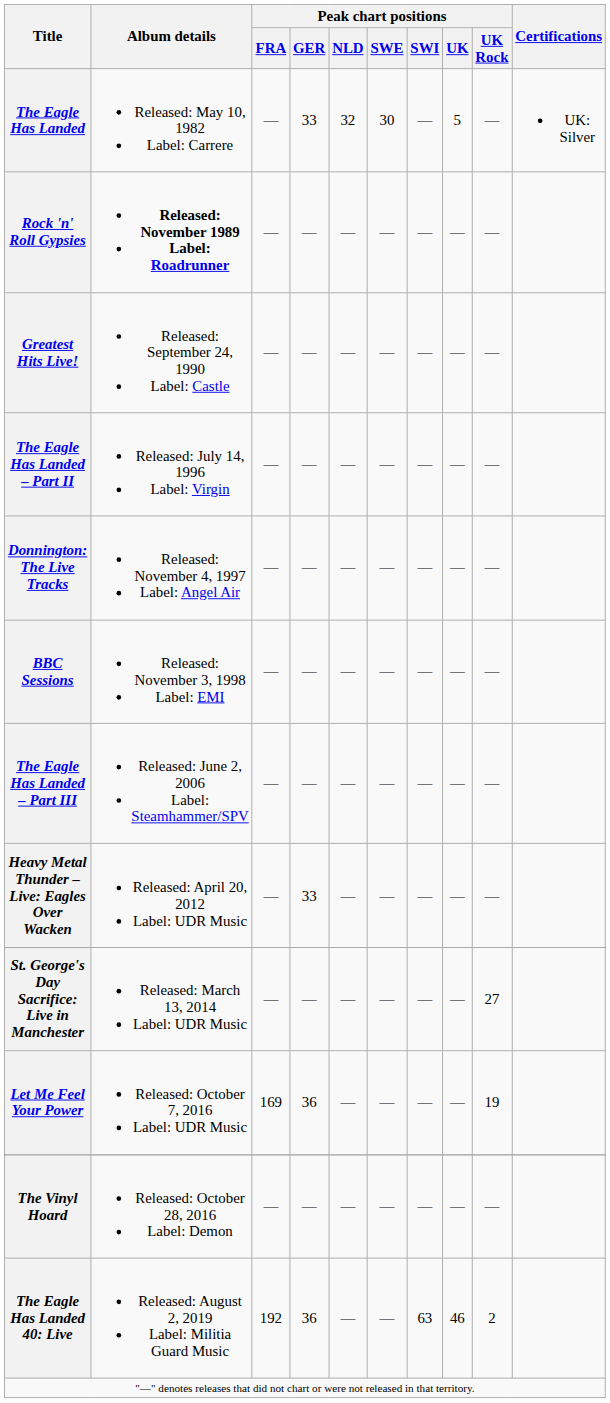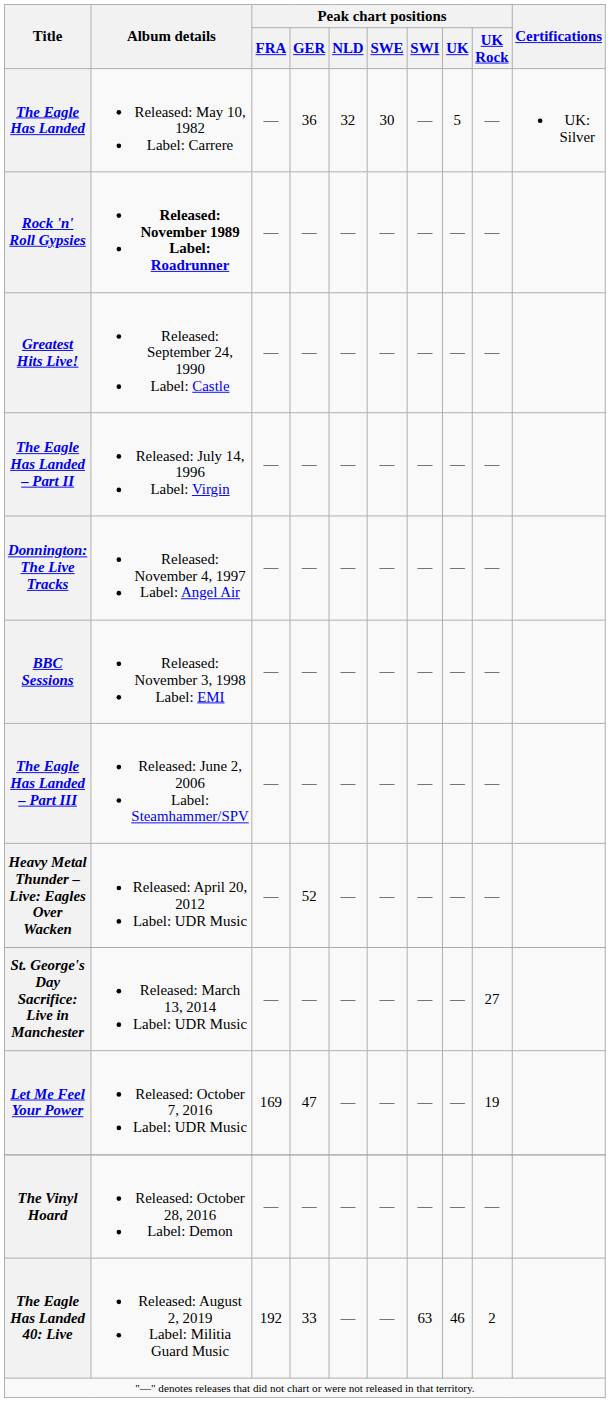 <table class="wikitable plainrowheaders" style="text-align:center;">
 <tr>
 <th scope="col" rowspan="2" style="width:18em;">Title</th>
 <th scope="col" rowspan="2" style="width:18em;">Album details</th>
 <th scope="col" colspan="7">Peak chart positions</th>
 <th rowspan="2" style="width:15em;"><a href='#'>Certifications</a></th>
 </tr>
 <tr>
 <th width=40><a href='#'>FRA</a><br></th>
 <th width=40><a href='#'>GER</a><br></th>
 <th width=40><a href='#'>NLD</a><br></th>
 <th width=40><a href='#'>SWE</a><br></th>
 <th width=40><a href='#'>SWI</a><br></th>
 <th width=40><a href='#'>UK</a><br></th>
 <th width=40><a href='#'>UK Rock</a><br></th>
 </tr>
 <tr>
 <th scope="row"><em><a href='#'>The Eagle Has Landed</a></em></th>
 <td><br><ul><li>Released: May 10, 1982</li><li>Label: Carrere</li></ul></td>
 <td>—</td>
-<td>33</td>
+<td>36</td>
 <td>32</td>
 <td>30</td>
 <td>—</td>
 <td>5</td>
 <td>—</td>
 <td><br><ul><li>UK: Silver</li></ul></td>
 </tr>
 <tr>
 <th scope="row"><em><a href='#'>Rock 'n' Roll Gypsies</a></em></th>
 <td><strong><br><ul><li>Released: November 1989</li><li>Label: <a href='#'>Roadrunner</a></li></ul></strong></td>
 <td>—</td>
 <td>—</td>
 <td>—</td>
 <td>—</td>
 <td>—</td>
 <td>—</td>
 <td>—</td>
 <td></td>
 </tr>
 <tr>
 <th scope="row"><em><a href='#'>Greatest Hits Live!</a></em></th>
 <td><br><ul><li>Released: September 24, 1990</li><li>Label: <a href='#'>Castle</a></li></ul></td>
 <td>—</td>
 <td>—</td>
 <td>—</td>
 <td>—</td>
 <td>—</td>
 <td>—</td>
 <td>—</td>
 <td></td>
 </tr>
 <tr>
 <th scope="row"><em><a href='#'>The Eagle Has Landed – Part II</a></em></th>
 <td><br><ul><li>Released: July 14, 1996</li><li>Label: <a href='#'>Virgin</a></li></ul></td>
 <td>—</td>
 <td>—</td>
 <td>—</td>
 <td>—</td>
 <td>—</td>
 <td>—</td>
 <td>—</td>
 </tr>
 <tr>
 <th scope="row"><em><a href='#'>Donnington: The Live Tracks</a></em></th>
 <td><br><ul><li>Released: November 4, 1997</li><li>Label: <a href='#'>Angel Air</a></li></ul></td>
 <td>—</td>
 <td>—</td>
 <td>—</td>
 <td>—</td>
 <td>—</td>
 <td>—</td>
 <td>—</td>
 <td></td>
 </tr>
 <tr>
 <th scope="row"><em><a href='#'>BBC Sessions</a></em></th>
 <td><br><ul><li>Released: November 3, 1998</li><li>Label: <a href='#'>EMI</a></li></ul></td>
 <td>—</td>
 <td>—</td>
 <td>—</td>
 <td>—</td>
 <td>—</td>
 <td>—</td>
 <td>—</td>
 <td></td>
 </tr>
 <tr>
 <th scope="row"><em><a href='#'>The Eagle Has Landed – Part III</a></em></th>
 <td><br><ul><li>Released: June 2, 2006</li><li>Label: <a href='#'>Steamhammer/SPV</a></li></ul></td>
 <td>—</td>
 <td>—</td>
 <td>—</td>
 <td>—</td>
 <td>—</td>
 <td>—</td>
 <td>—</td>
 <td></td>
 </tr>
 <tr>
 <th scope="row"><em>Heavy Metal Thunder – Live: Eagles Over Wacken</em></th>
 <td><br><ul><li>Released: April 20, 2012</li><li>Label: UDR Music</li></ul></td>
 <td>—</td>
-<td>33</td>
+<td>52</td>
 <td>—</td>
 <td>—</td>
 <td>—</td>
 <td>—</td>
 <td>—</td>
 <td></td>
 </tr>
 <tr>
 </tr>
 <tr>
 <th scope="row"><em>St. George's Day Sacrifice: Live in Manchester</em></th>
 <td><br><ul><li>Released: March 13, 2014</li><li>Label: UDR Music</li></ul></td>
 <td>—</td>
 <td>—</td>
 <td>—</td>
 <td>—</td>
 <td>—</td>
 <td>—</td>
 <td>27</td>
 <td></td>
 </tr>
 <tr>
 <th scope="row"><em><a href='#'>Let Me Feel Your Power</a></em></th>
 <td><br><ul><li>Released: October 7, 2016</li><li>Label: UDR Music</li></ul></td>
 <td>169</td>
-<td>36</td>
+<td>47</td>
 <td>—</td>
 <td>—</td>
 <td>—</td>
 <td>—</td>
 <td>19</td>
 <td></td>
 </tr>
 <tr>
 </tr>
 <tr>
 <th scope="row"><em>The Vinyl Hoard</em></th>
 <td><br><ul><li>Released: October 28, 2016</li><li>Label: Demon</li></ul></td>
 <td>—</td>
 <td>—</td>
 <td>—</td>
 <td>—</td>
 <td>—</td>
 <td>—</td>
 <td>—</td>
 <td></td>
 </tr>
 <tr>
 <th scope="row"><em>The Eagle Has Landed 40: Live</em></th>
 <td><br><ul><li>Released: August 2, 2019</li><li>Label: Militia Guard Music</li></ul></td>
 <td>192</td>
-<td>36</td>
+<td>33</td>
 <td>—</td>
 <td>—</td>
 <td>63</td>
 <td>46</td>
 <td>2</td>
 <td></td>
 </tr>
 <tr>
 <td colspan="16" style="text-align:center; font-size:9pt;">"—" denotes releases that did not chart or were not released in that territory.</td>
 </tr>
 </table>
